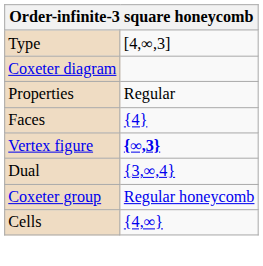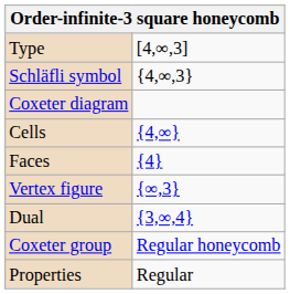 <table class="wikitable" align="right" style="margin-left:10px">
 <tr>
 <th bgcolor=#efdcc3 colspan=2>Order-infinite-3 square honeycomb</th>
 </tr>
 <tr>
 <td bgcolor=#efdcc3>Type</td>
 <td>[4,∞,3]</td>
 </tr>
 <tr>
+<td bgcolor=#efdcc3><a href='#'>Schläfli symbol</a></td>
+<td>{4,∞,3}</td>
+</tr>
+<tr>
 <td bgcolor=#efdcc3><a href='#'>Coxeter diagram</a></td>
 <td></td>
 </tr>
 <tr>
-<td bgcolor=#efdcc3>Properties</td>
-<td>Regular</td>
+<td bgcolor=#efdcc3>Cells</td>
+<td><a href='#'>{4,∞}</a> </td>
 </tr>
 <tr>
 <td bgcolor=#efdcc3>Faces</td>
 <td><a href='#'>{4}</a></td>
 </tr>
 <tr>
 <td bgcolor=#efdcc3><a href='#'>Vertex figure</a></td>
-<td><strong><a href='#'>{∞,3}</a></strong></td>
+<td><a href='#'>{∞,3}</a></td>
 </tr>
 <tr>
 <td bgcolor=#efdcc3>Dual</td>
 <td><a href='#'>{3,∞,4}</a></td>
 </tr>
 <tr>
 <td bgcolor=#efdcc3><a href='#'>Coxeter group</a></td>
 <td><a href='#'>Regular honeycomb</a></td>
 </tr>
 <tr>
-<td bgcolor=#efdcc3>Cells</td>
-<td><a href='#'>{4,∞}</a> </td>
+<td bgcolor=#efdcc3>Properties</td>
+<td>Regular</td>
 </tr>
 </table>
